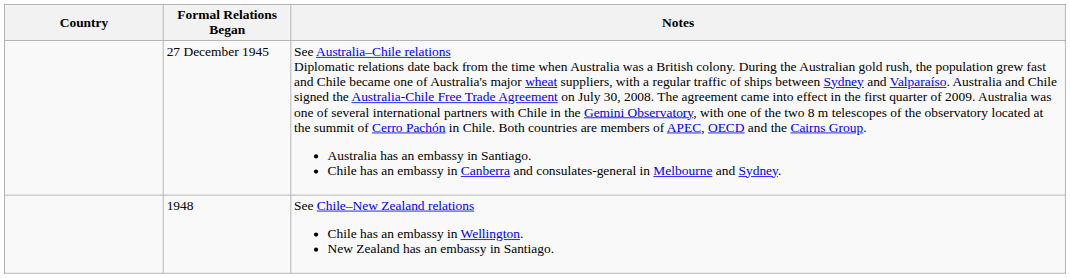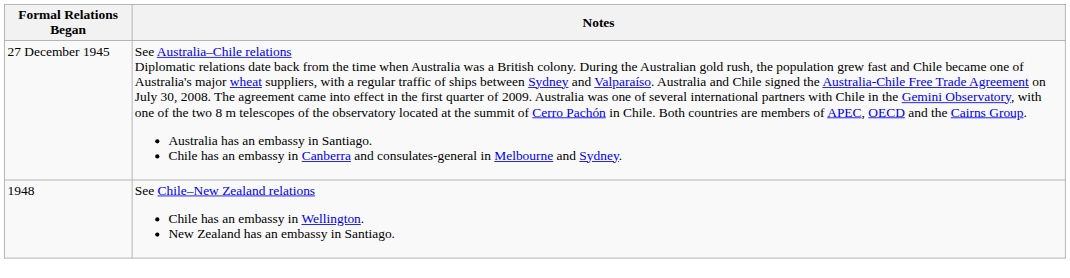 <table class="wikitable sortable" style="width:100%; margin:auto;">
 <tr>
-<th style="width:15%;">Country</th>
 <th style="width:12%;">Formal Relations Began</th>
 <th>Notes</th>
 </tr>
 <tr valign="top">
-<td></td>
 <td>27 December 1945</td>
 <td>See <a href='#'>Australia–Chile relations</a><br>Diplomatic relations date back from the time when Australia was a British colony. During the Australian gold rush, the population grew fast and Chile became one of Australia's major <a href='#'>wheat</a> suppliers, with a regular traffic of ships between <a href='#'>Sydney</a> and <a href='#'>Valparaíso</a>. Australia and Chile signed the <a href='#'>Australia-Chile Free Trade Agreement</a> on July 30, 2008. The agreement came into effect in the first quarter of 2009. Australia was one of several international partners with Chile in the <a href='#'>Gemini Observatory</a>, with one of the two 8 m telescopes of the observatory located at the summit of <a href='#'>Cerro Pachón</a> in Chile. Both countries are members of <a href='#'>APEC</a>, <a href='#'>OECD</a>  and the <a href='#'>Cairns Group</a>.<ul><li>Australia has an embassy in Santiago.</li><li>Chile has an embassy in <a href='#'>Canberra</a> and consulates-general in <a href='#'>Melbourne</a> and <a href='#'>Sydney</a>.</li></ul></td>
 </tr>
 <tr valign="top">
-<td></td>
 <td>1948</td>
 <td>See <a href='#'>Chile–New Zealand relations</a><br><ul><li>Chile has an embassy in <a href='#'>Wellington</a>.</li><li>New Zealand has an embassy in Santiago.</li></ul></td>
 </tr>
 </table>
